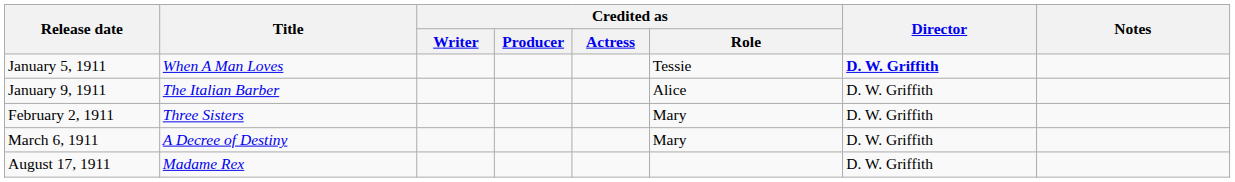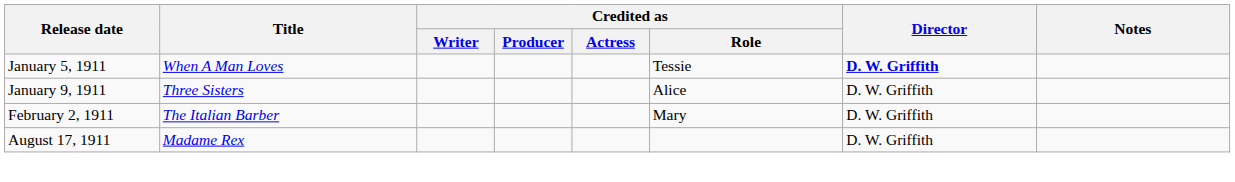 <table class="wikitable sortable sticky-header-multi" style="width: 100%; margin-right: 0;">
 <tr>
 <th scope="col" width="12%" rowspan="2">Release date</th>
 <th scope="col" width="20%" rowspan="2">Title</th>
 <th scope="col" colspan="4">Credited as</th>
 <th scope="col" width="15%" rowspan="2"><a href='#'>Director</a></th>
 <th scope="col" width="15%" rowspan="2">Notes</th>
 </tr>
 <tr>
 <th width="6%"><a href='#'>Writer</a></th>
 <th width="6%"><a href='#'>Producer</a></th>
 <th width="6%"><a href='#'>Actress</a></th>
 <th width="15%">Role</th>
 </tr>
 <tr>
 <td>January 5, 1911</td>
 <td scope="row"><em><a href='#'>When A Man Loves</a></em></td>
 <td></td>
 <td></td>
 <td></td>
 <td>Tessie</td>
 <td><strong><a href='#'>D. W. Griffith</a></strong></td>
 <td></td>
 </tr>
 <tr>
 <td>January 9, 1911</td>
-<td scope="row" data-sort-value="Italian Barber, The"><em><a href='#'>The Italian Barber</a></em></td>
+<td scope="row"><em><a href='#'>Three Sisters</a></em></td>
 <td></td>
 <td></td>
 <td></td>
 <td>Alice</td>
 <td>D. W. Griffith</td>
 <td></td>
 </tr>
 <tr>
 <td>February 2, 1911</td>
-<td scope="row"><em><a href='#'>Three Sisters</a></em></td>
-<td></td>
-<td></td>
-<td></td>
-<td>Mary</td>
-<td>D. W. Griffith</td>
-<td></td>
-</tr>
-<tr>
-<td>March 6, 1911</td>
-<td scope="row" data-sort-value="Decree of Destiny, A"><em><a href='#'>A Decree of Destiny</a></em></td>
+<td scope="row" data-sort-value="Italian Barber, The"><em><a href='#'>The Italian Barber</a></em></td>
 <td></td>
 <td></td>
 <td></td>
 <td>Mary</td>
 <td>D. W. Griffith</td>
 <td></td>
 </tr>
 <tr>
 <td>August 17, 1911</td>
 <td scope="row"><em><a href='#'>Madame Rex</a></em></td>
 <td></td>
 <td></td>
 <td></td>
 <td></td>
 <td>D. W. Griffith</td>
 <td></td>
 </tr>
 </table>
